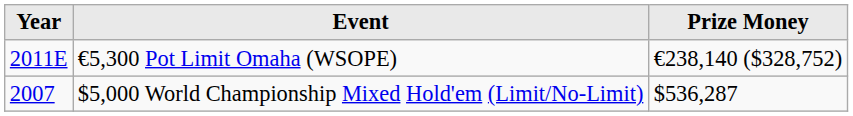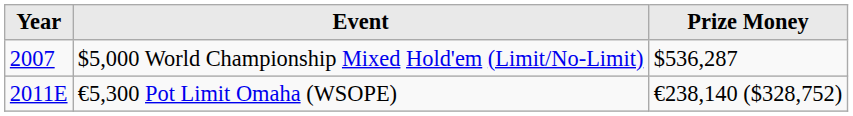 <table class="wikitable">
 <tr>
 <th style="background: #E9E9E9;">Year</th>
 <th style="background: #E9E9E9;">Event</th>
 <th style="background: #E9E9E9;">Prize Money</th>
 </tr>
 <tr>
+<td><a href='#'>2007</a></td>
+<td>$5,000 World Championship <a href='#'>Mixed</a> <a href='#'>Hold'em</a> <a href='#'>(Limit/No-Limit)</a></td>
+<td>$536,287</td>
+</tr>
+<tr>
 <td><a href='#'>2011E</a></td>
 <td>€5,300 <a href='#'>Pot Limit Omaha</a> (WSOPE)</td>
 <td>€238,140 ($328,752)</td>
 </tr>
-<tr>
-<td><a href='#'>2007</a></td>
-<td>$5,000 World Championship <a href='#'>Mixed</a> <a href='#'>Hold'em</a> <a href='#'>(Limit/No-Limit)</a></td>
-<td>$536,287</td>
-</tr>
 </table>
